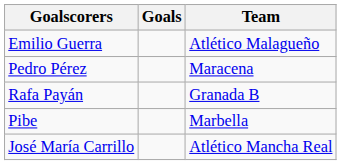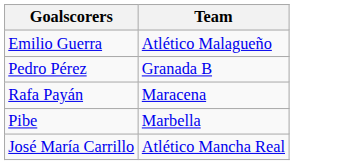 <table class="wikitable">
 <tr>
 <th>Goalscorers</th>
-<th>Goals</th>
 <th>Team</th>
 </tr>
 <tr>
 <td> <a href='#'>Emilio Guerra</a></td>
-<td></td>
 <td><a href='#'>Atlético Malagueño</a></td>
 </tr>
 <tr>
 <td> <a href='#'>Pedro Pérez</a></td>
-<td></td>
+<td><a href='#'>Granada B</a></td>
+</tr>
+<tr>
+<td> <a href='#'>Rafa Payán</a></td>
 <td><a href='#'>Maracena</a></td>
 </tr>
 <tr>
-<td> <a href='#'>Rafa Payán</a></td>
-<td></td>
-<td><a href='#'>Granada B</a></td>
-</tr>
-<tr>
 <td> <a href='#'>Pibe</a></td>
-<td></td>
 <td><a href='#'>Marbella</a></td>
 </tr>
 <tr>
 <td> <a href='#'>José María Carrillo</a></td>
-<td></td>
 <td><a href='#'>Atlético Mancha Real</a></td>
 </tr>
 </table>
